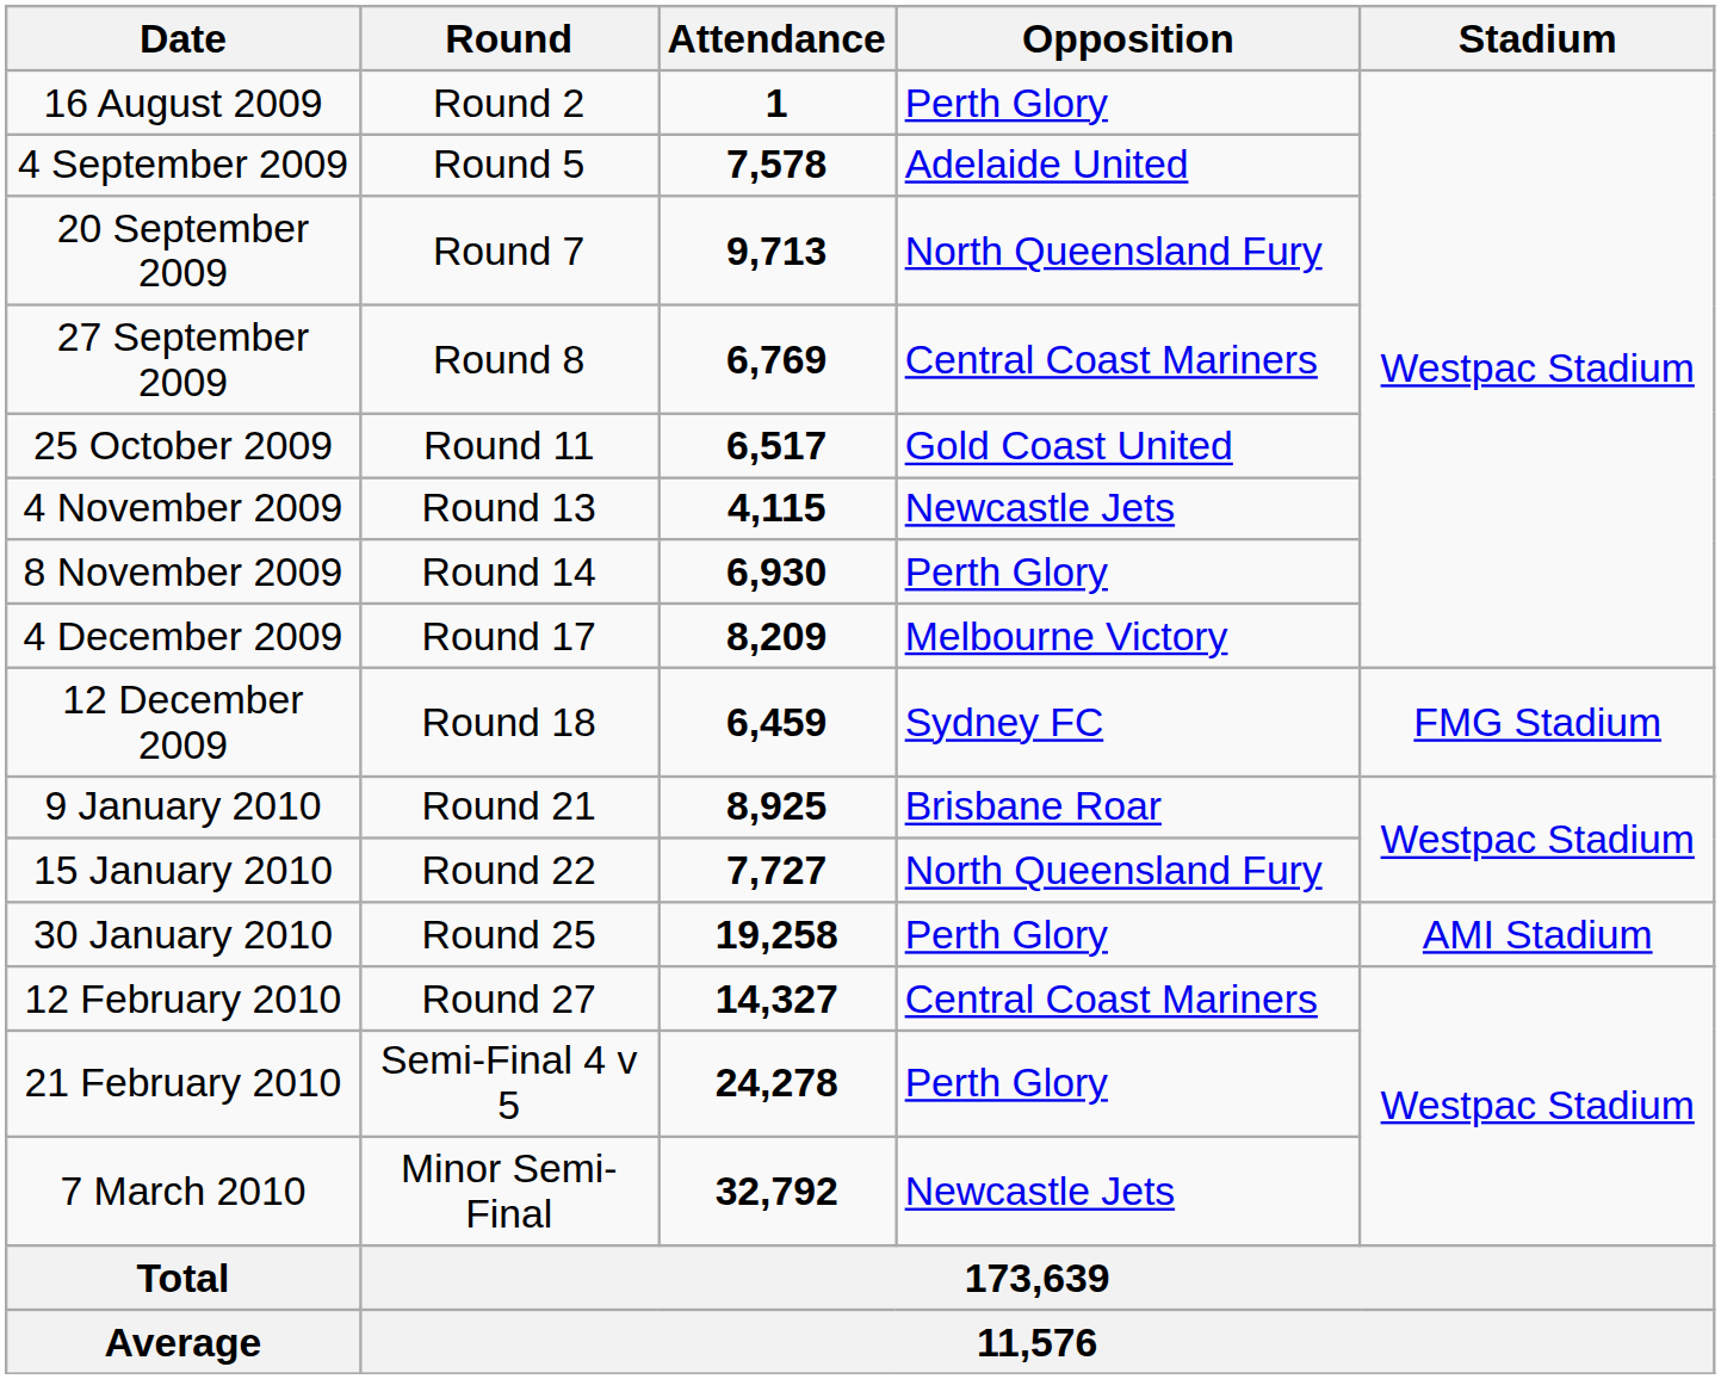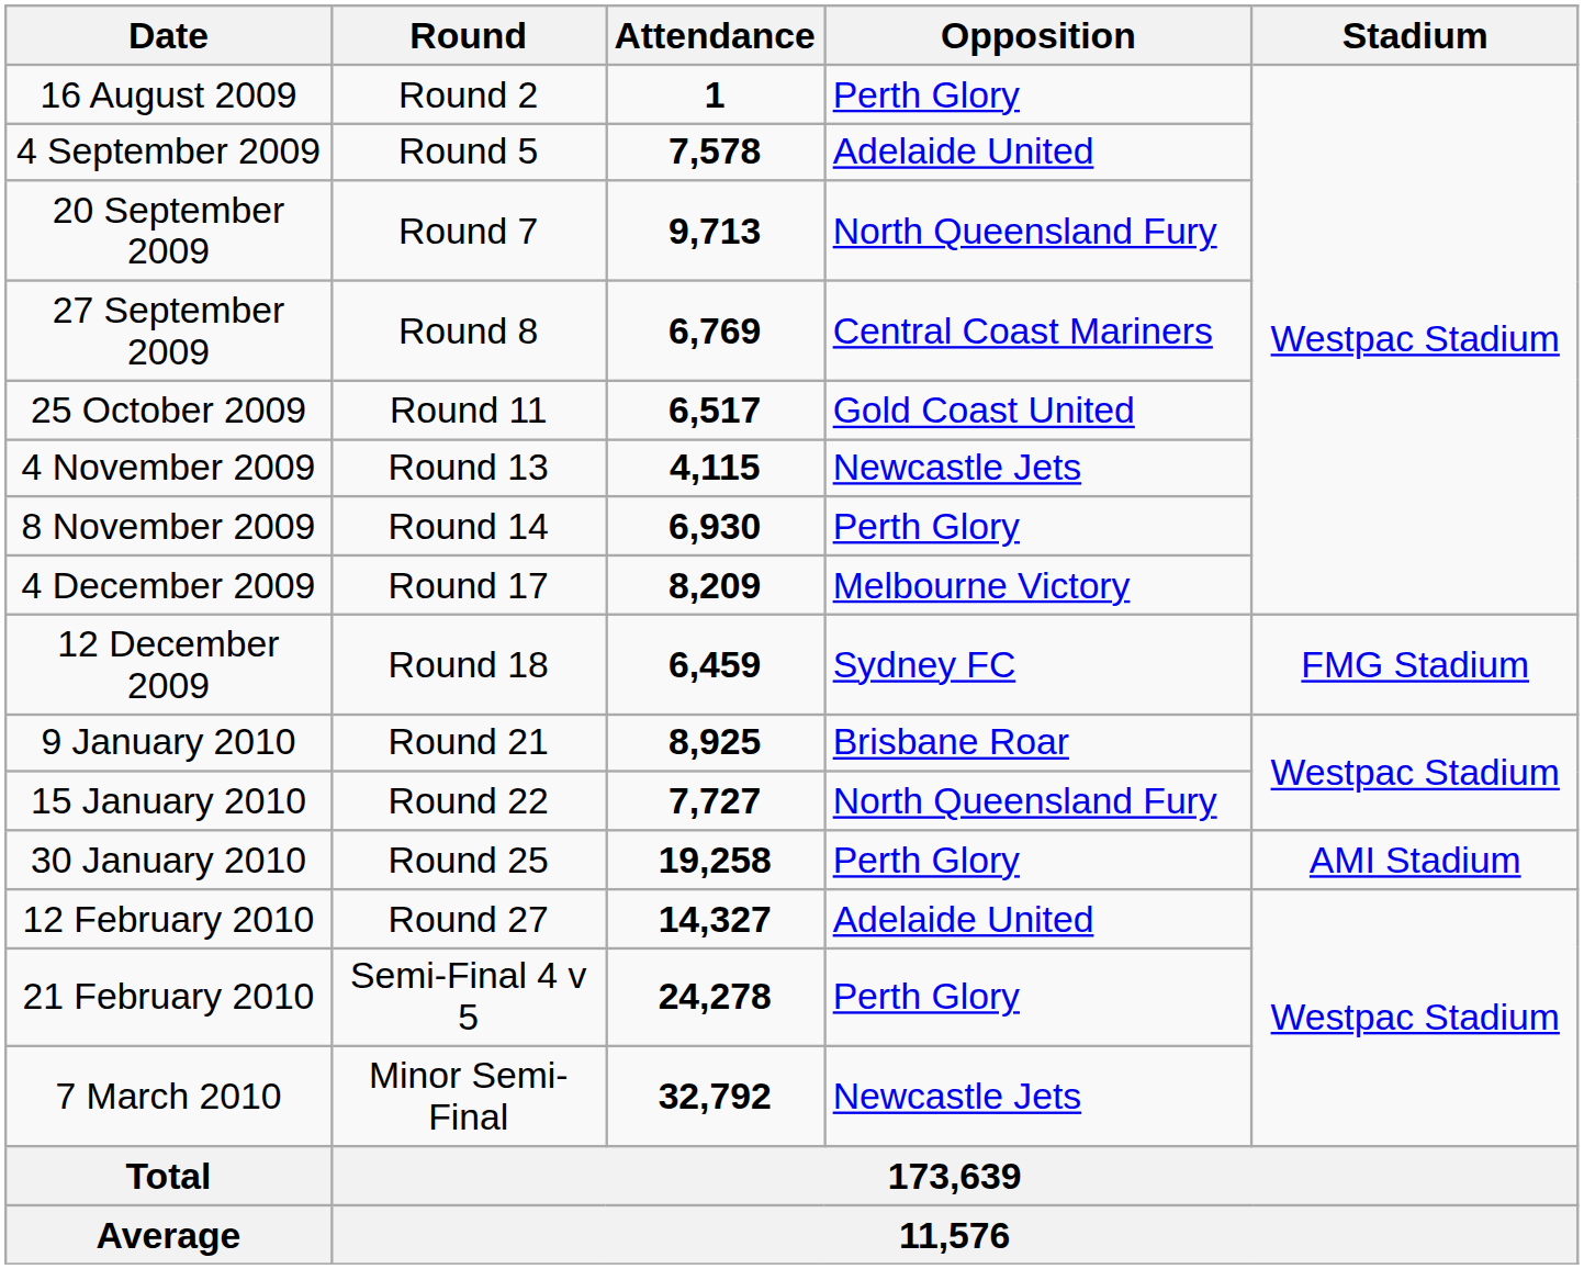 <table class="wikitable" style="text-align: center; font-size:90%">
 <tr>
 <th width=120>Date</th>
 <th width=100>Round</th>
 <th width=70>Attendance</th>
 <th width=160>Opposition</th>
 <th width=120>Stadium</th>
 </tr>
 <tr>
 <td>16 August 2009</td>
 <td>Round 2</td>
 <td><strong>1</strong></td>
 <td align=left> <a href='#'>Perth Glory</a></td>
 <td rowspan=8><a href='#'>Westpac Stadium</a></td>
 </tr>
 <tr>
 <td>4 September 2009</td>
 <td>Round 5</td>
 <td><strong>7,578</strong></td>
 <td align=left> <a href='#'>Adelaide United</a></td>
 </tr>
 <tr>
 <td>20 September 2009</td>
 <td>Round 7</td>
 <td><strong>9,713</strong></td>
 <td align=left> <a href='#'>North Queensland Fury</a></td>
 </tr>
 <tr>
 <td>27 September 2009</td>
 <td>Round 8</td>
 <td><strong>6,769</strong></td>
 <td align=left> <a href='#'>Central Coast Mariners</a></td>
 </tr>
 <tr>
 <td>25 October 2009</td>
 <td>Round 11</td>
 <td><strong>6,517</strong></td>
 <td align=left> <a href='#'>Gold Coast United</a></td>
 </tr>
 <tr>
 <td>4 November 2009</td>
 <td>Round 13</td>
 <td><strong>4,115</strong></td>
 <td align=left> <a href='#'>Newcastle Jets</a></td>
 </tr>
 <tr>
 <td>8 November 2009</td>
 <td>Round 14</td>
 <td><strong>6,930</strong></td>
 <td align=left> <a href='#'>Perth Glory</a></td>
 </tr>
 <tr>
 <td>4 December 2009</td>
 <td>Round 17</td>
 <td><strong>8,209</strong></td>
 <td align=left> <a href='#'>Melbourne Victory</a></td>
 </tr>
 <tr>
 <td>12 December 2009</td>
 <td>Round 18</td>
 <td><strong>6,459</strong></td>
 <td align=left> <a href='#'>Sydney FC</a></td>
 <td><a href='#'>FMG Stadium</a></td>
 </tr>
 <tr>
 <td>9 January 2010</td>
 <td>Round 21</td>
 <td><strong>8,925</strong></td>
 <td align=left> <a href='#'>Brisbane Roar</a></td>
 <td rowspan=2><a href='#'>Westpac Stadium</a></td>
 </tr>
 <tr>
 <td>15 January 2010</td>
 <td>Round 22</td>
 <td><strong>7,727</strong></td>
 <td align=left> <a href='#'>North Queensland Fury</a></td>
 </tr>
 <tr>
 <td>30 January 2010</td>
 <td>Round 25</td>
 <td><strong>19,258</strong></td>
 <td align=left> <a href='#'>Perth Glory</a></td>
 <td><a href='#'>AMI Stadium</a></td>
 </tr>
 <tr>
 <td>12 February 2010</td>
 <td>Round 27</td>
 <td><strong>14,327</strong></td>
-<td align=left> <a href='#'>Central Coast Mariners</a></td>
+<td align=left> <a href='#'>Adelaide United</a></td>
 <td rowspan=3><a href='#'>Westpac Stadium</a></td>
 </tr>
 <tr>
 <td>21 February 2010</td>
 <td>Semi-Final 4 v 5</td>
 <td><strong>24,278</strong></td>
 <td align=left> <a href='#'>Perth Glory</a></td>
 </tr>
 <tr>
 <td>7 March 2010</td>
 <td>Minor Semi-Final</td>
 <td><strong>32,792</strong></td>
 <td align=left> <a href='#'>Newcastle Jets</a></td>
 </tr>
 <tr>
 <th>Total</th>
 <th colspan=4>173,639</th>
 </tr>
 <tr>
 <th>Average</th>
 <th colspan=4>11,576</th>
 </tr>
 <tr>
 </tr>
 </table>
